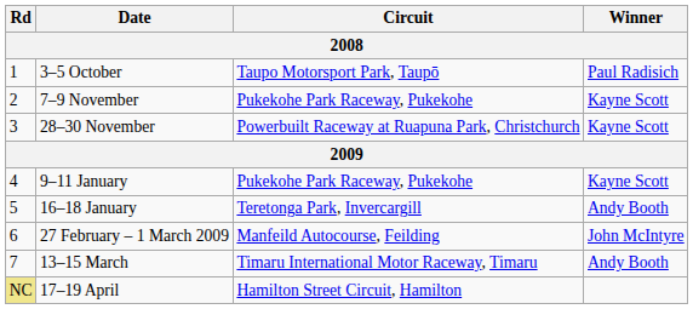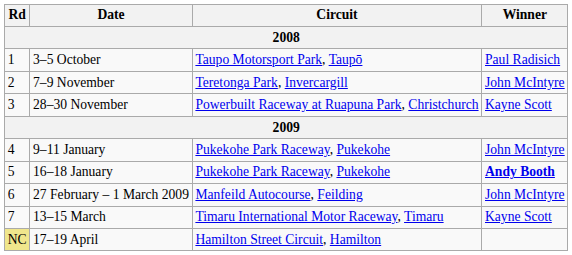 <table class="wikitable" border="1" style="font-size:85%">
 <tr>
 <th>Rd</th>
 <th>Date</th>
 <th>Circuit</th>
 <th>Winner</th>
 </tr>
 <tr>
 <th colspan=4>2008</th>
 </tr>
 <tr>
 <td>1</td>
 <td>3–5 October</td>
 <td><a href='#'>Taupo Motorsport Park</a>, <a href='#'>Taupō</a></td>
 <td> <a href='#'>Paul Radisich</a></td>
 </tr>
 <tr>
 <td>2</td>
 <td>7–9 November</td>
-<td><a href='#'>Pukekohe Park Raceway</a>, <a href='#'>Pukekohe</a></td>
-<td> <a href='#'>Kayne Scott</a></td>
+<td><a href='#'>Teretonga Park</a>, <a href='#'>Invercargill</a></td>
+<td> <a href='#'>John McIntyre</a></td>
 </tr>
 <tr>
 <td>3</td>
 <td>28–30 November</td>
 <td><a href='#'>Powerbuilt Raceway at Ruapuna Park</a>, <a href='#'>Christchurch</a></td>
 <td> <a href='#'>Kayne Scott</a></td>
 </tr>
 <tr>
 <th colspan=4>2009</th>
 </tr>
 <tr>
 <td>4</td>
 <td>9–11 January</td>
 <td><a href='#'>Pukekohe Park Raceway</a>, <a href='#'>Pukekohe</a></td>
-<td> <a href='#'>Kayne Scott</a></td>
+<td> <a href='#'>John McIntyre</a></td>
 </tr>
 <tr>
 <td>5</td>
 <td>16–18 January</td>
-<td><a href='#'>Teretonga Park</a>, <a href='#'>Invercargill</a></td>
-<td> <a href='#'>Andy Booth</a></td>
+<td><a href='#'>Pukekohe Park Raceway</a>, <a href='#'>Pukekohe</a></td>
+<td><strong> <a href='#'>Andy Booth</a></strong></td>
 </tr>
 <tr>
 <td>6</td>
 <td>27 February – 1 March 2009</td>
 <td><a href='#'>Manfeild Autocourse</a>, <a href='#'>Feilding</a></td>
 <td> <a href='#'>John McIntyre</a></td>
 </tr>
 <tr>
 <td>7</td>
 <td>13–15 March</td>
 <td><a href='#'>Timaru International Motor Raceway</a>, <a href='#'>Timaru</a></td>
-<td> <a href='#'>Andy Booth</a></td>
+<td> <a href='#'>Kayne Scott</a></td>
 </tr>
 <tr>
 <td style="background: khaki;">NC</td>
 <td>17–19 April</td>
 <td><a href='#'>Hamilton Street Circuit</a>, <a href='#'>Hamilton</a></td>
 <td></td>
 </tr>
 </table>
